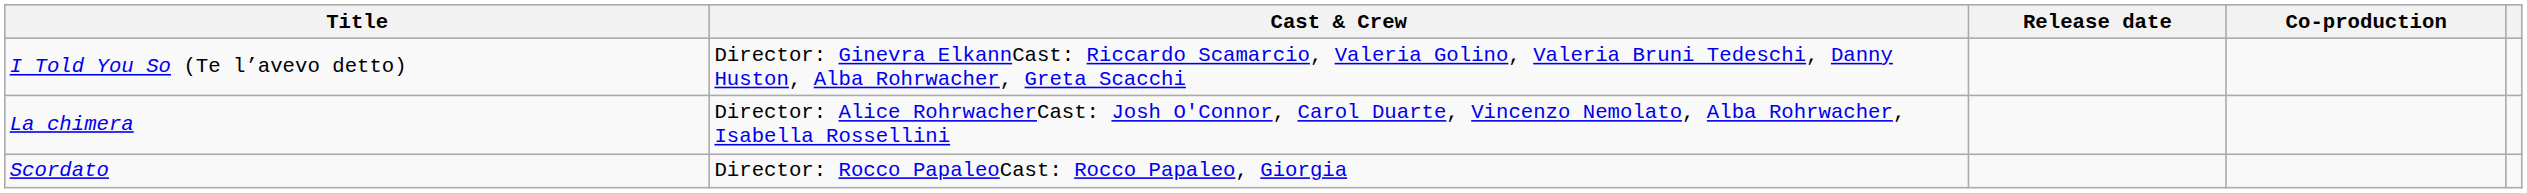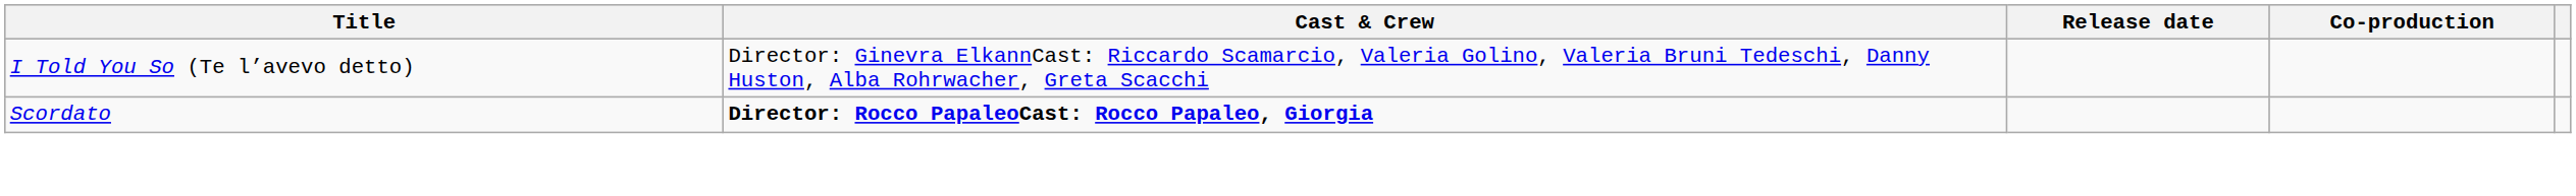 <table class="wikitable sortable" width= "100%">
 <tr>
 <th style="width:28%;">Title</th>
 <th style="width:50%;">Cast & Crew</th>
 <th>Release date</th>
 <th>Co-production</th>
 <th></th>
 </tr>
 <tr>
 <td><em><a href='#'>I Told You So</a></em> (Te l’avevo detto)</td>
 <td>Director: <a href='#'>Ginevra Elkann</a>Cast: <a href='#'>Riccardo Scamarcio</a>, <a href='#'>Valeria Golino</a>, <a href='#'>Valeria Bruni Tedeschi</a>, <a href='#'>Danny Huston</a>, <a href='#'>Alba Rohrwacher</a>, <a href='#'>Greta Scacchi</a></td>
 <td align = "center"></td>
 <td align = "center"></td>
 <td align = "center"></td>
 </tr>
 <tr>
-<td><em><a href='#'>La chimera</a></em></td>
-<td>Director: <a href='#'>Alice Rohrwacher</a>Cast: <a href='#'>Josh O'Connor</a>, <a href='#'>Carol Duarte</a>, <a href='#'>Vincenzo Nemolato</a>, <a href='#'>Alba Rohrwacher</a>, <a href='#'>Isabella Rossellini</a></td>
-<td align = "center"></td>
-<td align = "center"></td>
-<td align = "center"></td>
-</tr>
-<tr>
 <td><em><a href='#'>Scordato</a></em></td>
-<td>Director: <a href='#'>Rocco Papaleo</a>Cast:  <a href='#'>Rocco Papaleo</a>, <a href='#'>Giorgia</a></td>
+<td><strong>Director: <a href='#'>Rocco Papaleo</a>Cast:  <a href='#'>Rocco Papaleo</a>, <a href='#'>Giorgia</a></strong></td>
 <td align = "center"></td>
 <td align = "center"></td>
 <td align = "center"></td>
 </tr>
 </table>
